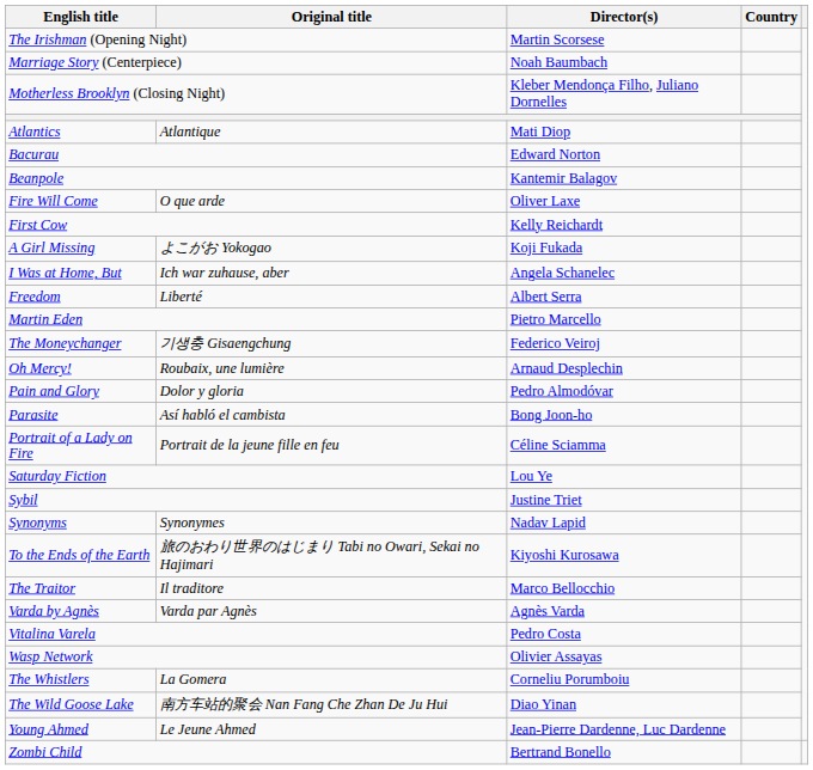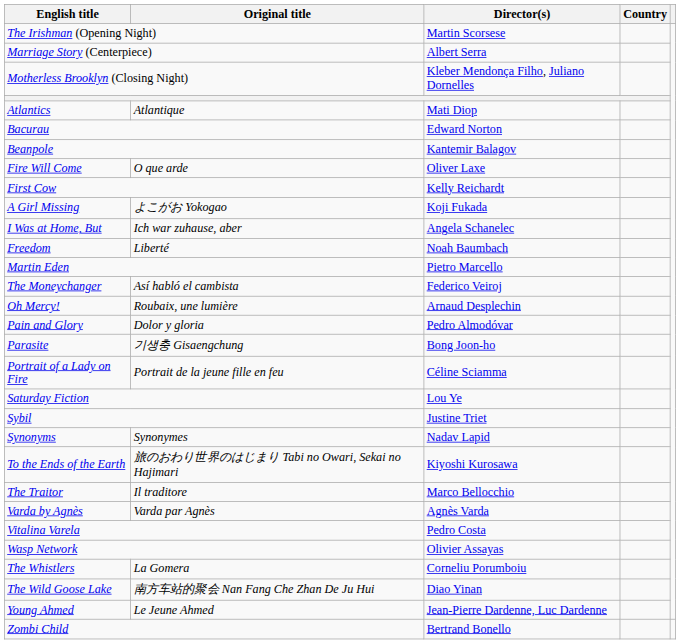 <table class="wikitable" width="100%">
 <tr>
 <th>English title</th>
 <th>Original title</th>
 <th>Director(s)</th>
 <th>Country</th>
 <th></th>
 </tr>
 <tr>
 <td colspan="2"><em><a href='#'>The Irishman</a></em> (Opening Night)</td>
 <td><a href='#'>Martin Scorsese</a></td>
 <td></td>
 <td rowspan="29"></td>
 </tr>
 <tr>
 <td colspan="2"><em><a href='#'>Marriage Story</a></em> (Centerpiece)</td>
-<td><a href='#'>Noah Baumbach</a></td>
+<td><a href='#'>Albert Serra</a></td>
 <td></td>
 </tr>
 <tr>
 <td colspan="2"><em><a href='#'>Motherless Brooklyn</a></em> (Closing Night)</td>
 <td><a href='#'>Kleber Mendonça Filho</a>, <a href='#'>Juliano Dornelles</a></td>
 <td></td>
 </tr>
 <tr>
 <th colspan="4"></th>
 </tr>
 <tr>
 <td><em><a href='#'>Atlantics</a></em></td>
 <td><em>Atlantique</em></td>
 <td><a href='#'>Mati Diop</a></td>
 <td>  </td>
 </tr>
 <tr>
 <td colspan="2"><em><a href='#'>Bacurau</a></em></td>
 <td><a href='#'>Edward Norton</a></td>
 <td></td>
 </tr>
 <tr>
 <td colspan="2"><em><a href='#'>Beanpole</a></em></td>
 <td><a href='#'>Kantemir Balagov</a></td>
 <td></td>
 </tr>
 <tr>
 <td><em><a href='#'>Fire Will Come</a></em></td>
 <td><em>O que arde</em></td>
 <td><a href='#'>Oliver Laxe</a></td>
 <td>  </td>
 </tr>
 <tr>
 <td colspan="2"><em><a href='#'>First Cow</a></em></td>
 <td><a href='#'>Kelly Reichardt</a></td>
 <td></td>
 </tr>
 <tr>
 <td><em><a href='#'>A Girl Missing </a></em></td>
 <td><em>よこがお Yokogao</em></td>
 <td><a href='#'>Koji Fukada</a></td>
 <td></td>
 </tr>
 <tr>
 <td><em><a href='#'>I Was at Home, But</a></em></td>
 <td><em>Ich war zuhause, aber</em></td>
 <td><a href='#'>Angela Schanelec</a></td>
 <td></td>
 </tr>
 <tr>
 <td><em><a href='#'>Freedom</a></em></td>
 <td><em>Liberté</em></td>
-<td><a href='#'>Albert Serra</a></td>
+<td><a href='#'>Noah Baumbach</a></td>
 <td>  </td>
 </tr>
 <tr>
 <td colspan="2"><em><a href='#'>Martin Eden</a></em></td>
 <td><a href='#'>Pietro Marcello</a></td>
 <td></td>
 </tr>
 <tr>
 <td><em><a href='#'>The Moneychanger</a></em></td>
-<td><em>기생충 Gisaengchung</em></td>
+<td><em>Así habló el cambista</em></td>
 <td><a href='#'>Federico Veiroj</a></td>
 <td></td>
 </tr>
 <tr>
 <td><em><a href='#'>Oh Mercy!</a></em></td>
 <td><em>Roubaix, une lumière</em></td>
 <td><a href='#'>Arnaud Desplechin</a></td>
 <td></td>
 </tr>
 <tr>
 <td><em><a href='#'>Pain and Glory</a></em></td>
 <td><em>Dolor y gloria</em></td>
 <td><a href='#'>Pedro Almodóvar</a></td>
 <td></td>
 </tr>
 <tr>
 <td><em><a href='#'>Parasite</a></em></td>
-<td><em>Así habló el cambista</em></td>
+<td><em>기생충 Gisaengchung</em></td>
 <td><a href='#'>Bong Joon-ho</a></td>
 <td></td>
 </tr>
 <tr>
 <td><em><a href='#'>Portrait of a Lady on Fire</a></em></td>
 <td><em>Portrait de la jeune fille en feu</em></td>
 <td><a href='#'>Céline Sciamma</a></td>
 <td></td>
 </tr>
 <tr>
 <td colspan="2"><em><a href='#'>Saturday Fiction</a></em></td>
 <td><a href='#'>Lou Ye</a></td>
 <td></td>
 </tr>
 <tr>
 <td colspan="2"><em><a href='#'>Sybil</a></em></td>
 <td><a href='#'>Justine Triet</a></td>
 <td> </td>
 </tr>
 <tr>
 <td><em><a href='#'>Synonyms</a></em></td>
 <td><em>Synonymes</em></td>
 <td><a href='#'>Nadav Lapid</a></td>
 <td>  </td>
 </tr>
 <tr>
 <td><em><a href='#'>To the Ends of the Earth</a></em></td>
 <td><em>旅のおわり世界のはじまり Tabi no Owari, Sekai no Hajimari</em></td>
 <td><a href='#'>Kiyoshi Kurosawa</a></td>
 <td></td>
 </tr>
 <tr>
 <td><em><a href='#'>The Traitor</a></em></td>
 <td><em>Il traditore</em></td>
 <td><a href='#'>Marco Bellocchio</a></td>
 <td></td>
 </tr>
 <tr>
 <td><em><a href='#'>Varda by Agnès</a></em></td>
 <td><em>Varda par Agnès</em></td>
 <td><a href='#'>Agnès Varda</a></td>
 <td></td>
 </tr>
 <tr>
 <td colspan="2"><em><a href='#'>Vitalina Varela</a></em></td>
 <td><a href='#'>Pedro Costa</a></td>
 <td></td>
 </tr>
 <tr>
 <td colspan="2"><em><a href='#'>Wasp Network</a></em></td>
 <td><a href='#'>Olivier Assayas</a></td>
 <td>  </td>
 </tr>
 <tr>
 <td><em><a href='#'>The Whistlers</a></em></td>
 <td><em>La Gomera</em></td>
 <td><a href='#'>Corneliu Porumboiu</a></td>
 <td></td>
 </tr>
 <tr>
 <td><em><a href='#'>The Wild Goose Lake</a></em></td>
 <td><em>南方车站的聚会 Nan Fang Che Zhan De Ju Hui</em></td>
 <td><a href='#'>Diao Yinan</a></td>
 <td> </td>
 </tr>
 <tr>
 <td><em><a href='#'>Young Ahmed </a></em></td>
 <td><em>Le Jeune Ahmed</em></td>
 <td><a href='#'>Jean-Pierre Dardenne, Luc Dardenne</a></td>
 <td></td>
 </tr>
 <tr>
 <td colspan="2"><em><a href='#'>Zombi Child</a></em></td>
 <td><a href='#'>Bertrand Bonello</a></td>
 <td></td>
 </tr>
 </table>
